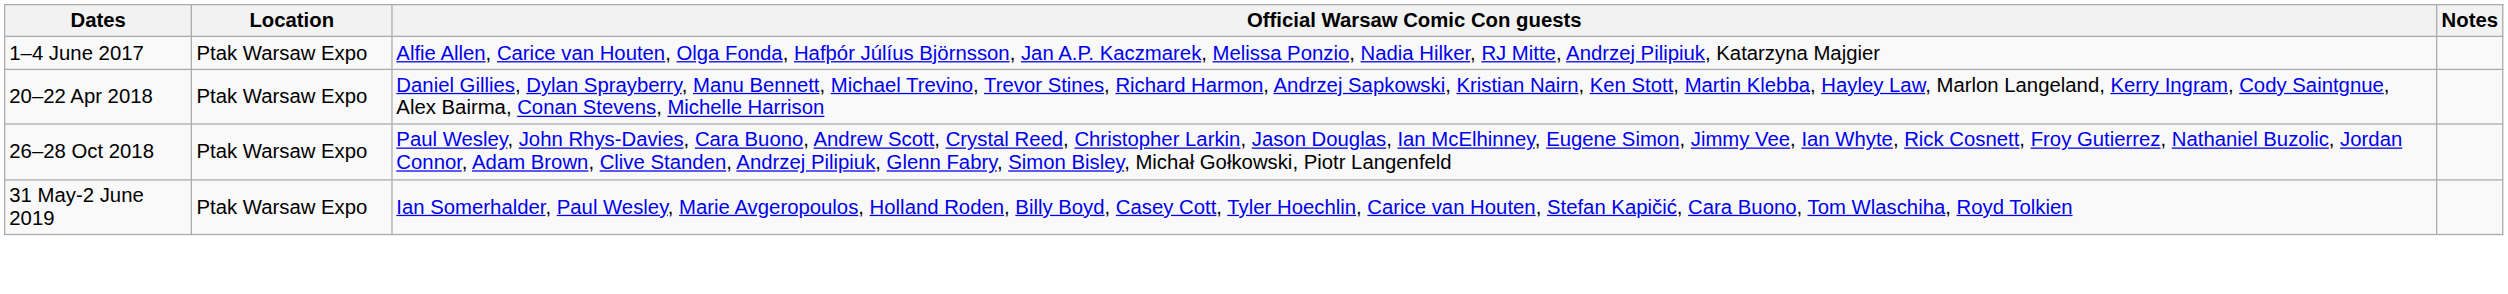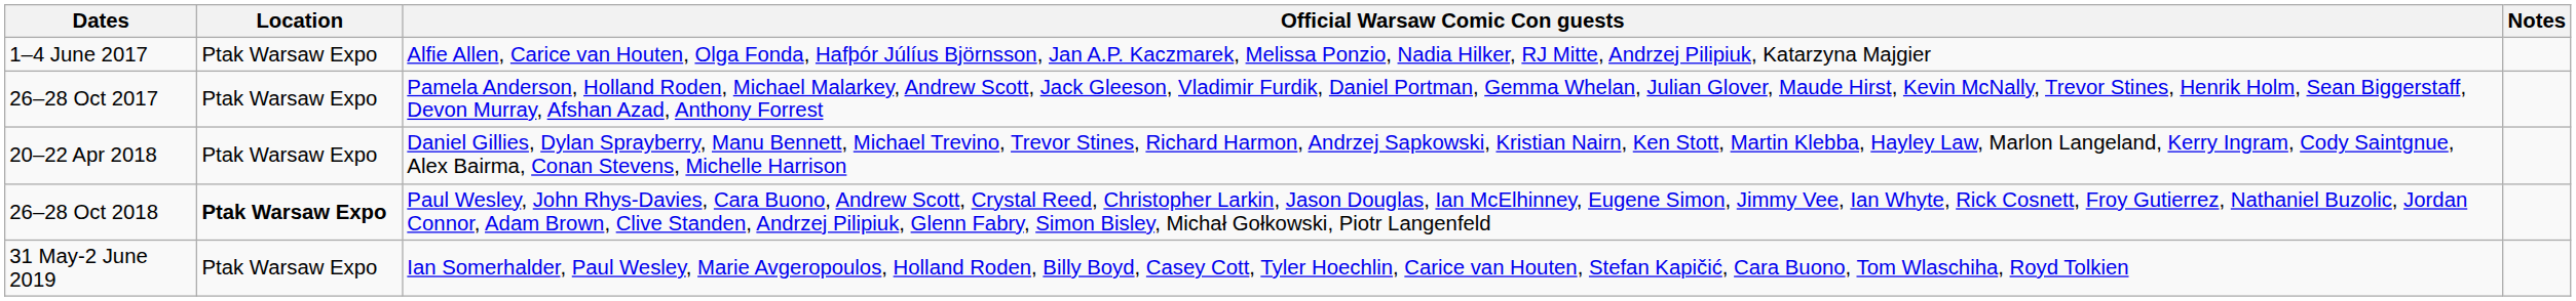 <table class="wikitable">
 <tr>
 <th width=140px>Dates</th>
 <th width=150px>Location</th>
 <th>Official Warsaw Comic Con guests</th>
 <th>Notes</th>
 </tr>
 <tr>
 <td>1–4 June 2017</td>
 <td>Ptak Warsaw Expo</td>
 <td><a href='#'>Alfie Allen</a>, <a href='#'>Carice van Houten</a>, <a href='#'>Olga Fonda</a>, <a href='#'>Hafþór Júlíus Björnsson</a>, <a href='#'>Jan A.P. Kaczmarek</a>, <a href='#'>Melissa Ponzio</a>, <a href='#'>Nadia Hilker</a>, <a href='#'>RJ Mitte</a>, <a href='#'>Andrzej Pilipiuk</a>, Katarzyna Majgier</td>
 <td></td>
 </tr>
 <tr>
+<td>26–28 Oct 2017</td>
+<td>Ptak Warsaw Expo</td>
+<td><a href='#'>Pamela Anderson</a>, <a href='#'>Holland Roden</a>, <a href='#'>Michael Malarkey</a>, <a href='#'>Andrew Scott</a>, <a href='#'>Jack Gleeson</a>, <a href='#'>Vladimir Furdik</a>, <a href='#'>Daniel Portman</a>, <a href='#'>Gemma Whelan</a>, <a href='#'>Julian Glover</a>, <a href='#'>Maude Hirst</a>, <a href='#'>Kevin McNally</a>, <a href='#'>Trevor Stines</a>, <a href='#'>Henrik Holm</a>, <a href='#'>Sean Biggerstaff</a>, <a href='#'>Devon Murray</a>, <a href='#'>Afshan Azad</a>, <a href='#'>Anthony Forrest</a></td>
+<td></td>
+</tr>
+<tr>
 <td>20–22 Apr 2018</td>
 <td>Ptak Warsaw Expo</td>
 <td><a href='#'>Daniel Gillies</a>, <a href='#'>Dylan Sprayberry</a>, <a href='#'>Manu Bennett</a>, <a href='#'>Michael Trevino</a>, <a href='#'>Trevor Stines</a>, <a href='#'>Richard Harmon</a>, <a href='#'>Andrzej Sapkowski</a>, <a href='#'>Kristian Nairn</a>, <a href='#'>Ken Stott</a>, <a href='#'>Martin Klebba</a>, <a href='#'>Hayley Law</a>, Marlon Langeland, <a href='#'>Kerry Ingram</a>, <a href='#'>Cody Saintgnue</a>, Alex Bairma, <a href='#'>Conan Stevens</a>, <a href='#'>Michelle Harrison</a></td>
 <td></td>
 </tr>
 <tr>
 <td>26–28 Oct 2018</td>
-<td>Ptak Warsaw Expo</td>
+<td><strong>Ptak Warsaw Expo</strong></td>
 <td><a href='#'>Paul Wesley</a>, <a href='#'>John Rhys-Davies</a>, <a href='#'>Cara Buono</a>, <a href='#'>Andrew Scott</a>, <a href='#'>Crystal Reed</a>, <a href='#'>Christopher Larkin</a>, <a href='#'>Jason Douglas</a>, <a href='#'>Ian McElhinney</a>, <a href='#'>Eugene Simon</a>, <a href='#'>Jimmy Vee</a>, <a href='#'>Ian Whyte</a>, <a href='#'>Rick Cosnett</a>, <a href='#'>Froy Gutierrez</a>, <a href='#'>Nathaniel Buzolic</a>, <a href='#'>Jordan Connor</a>, <a href='#'>Adam Brown</a>, <a href='#'>Clive Standen</a>, <a href='#'>Andrzej Pilipiuk</a>, <a href='#'>Glenn Fabry</a>, <a href='#'>Simon Bisley</a>, Michał Gołkowski, Piotr Langenfeld</td>
 <td></td>
 </tr>
 <tr>
 <td>31 May-2 June 2019</td>
 <td>Ptak Warsaw Expo</td>
 <td><a href='#'>Ian Somerhalder</a>, <a href='#'>Paul Wesley</a>, <a href='#'>Marie Avgeropoulos</a>, <a href='#'>Holland Roden</a>, <a href='#'>Billy Boyd</a>, <a href='#'>Casey Cott</a>, <a href='#'>Tyler Hoechlin</a>, <a href='#'>Carice van Houten</a>, <a href='#'>Stefan Kapičić</a>, <a href='#'>Cara Buono</a>, <a href='#'>Tom Wlaschiha</a>, <a href='#'>Royd Tolkien</a></td>
 <td></td>
 </tr>
 </table>
